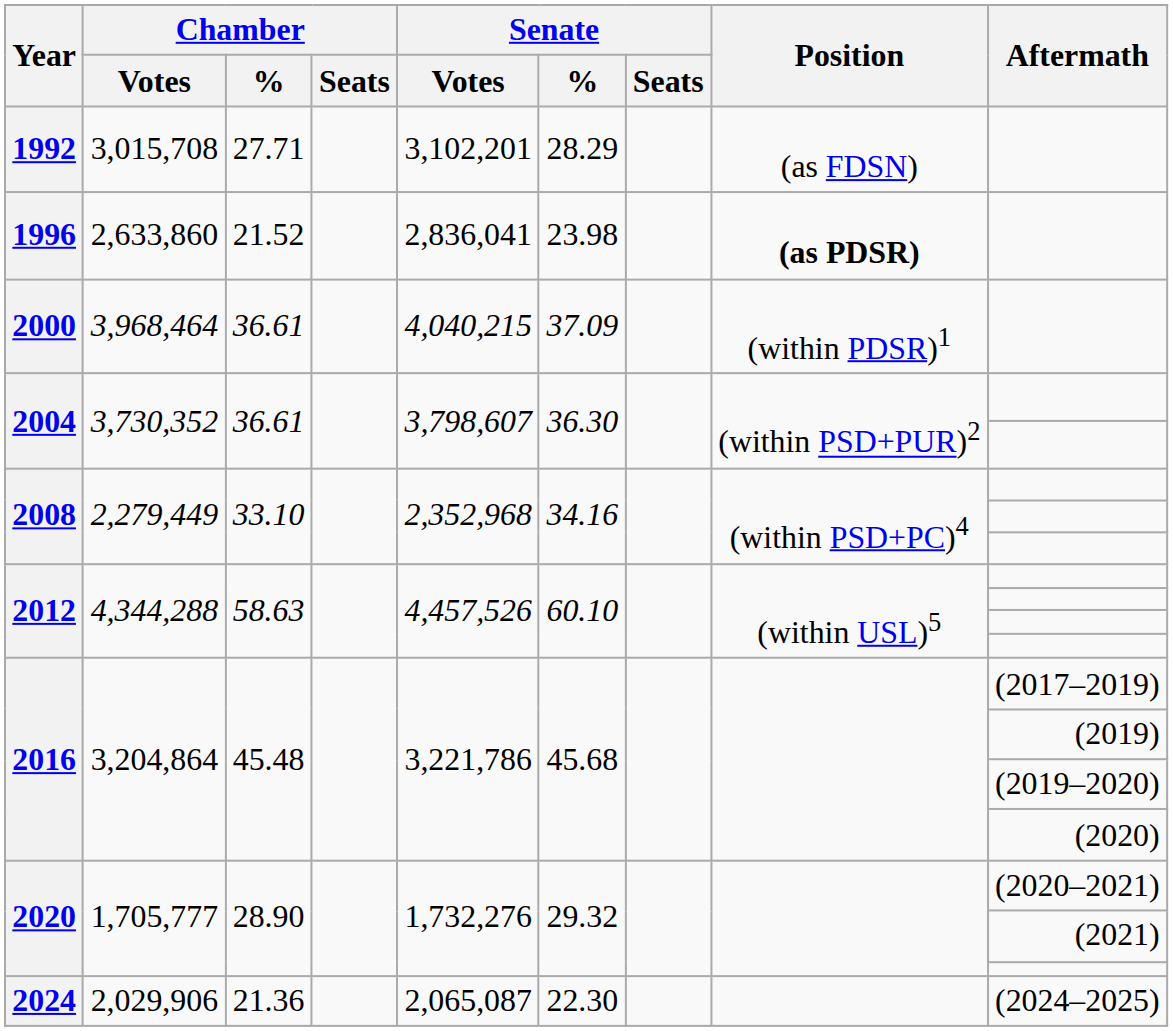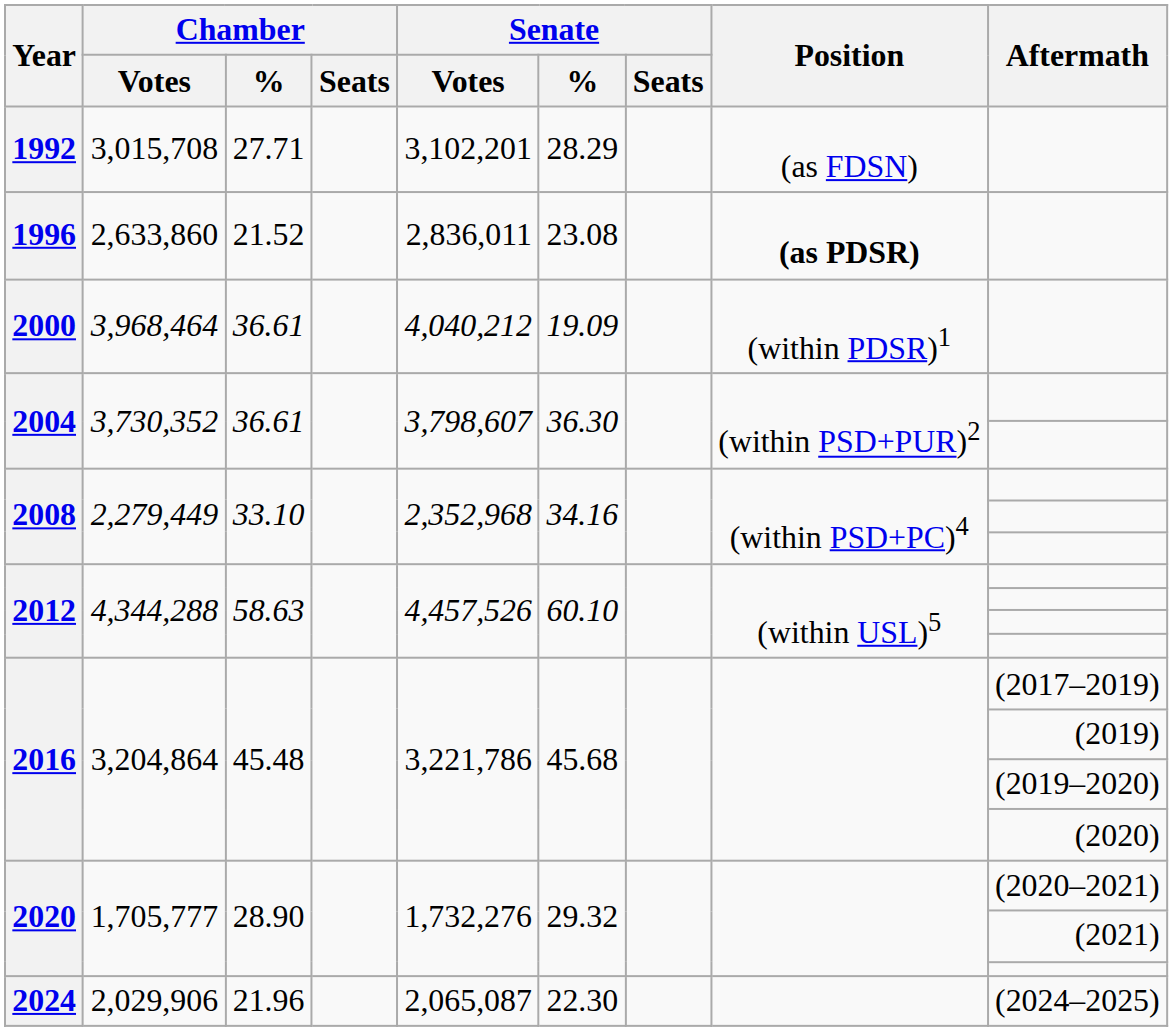 <table class="wikitable" style="text-align: right;">
 <tr>
 <th rowspan="2">Year</th>
 <th colspan="3"><a href='#'>Chamber</a></th>
 <th colspan="3"><a href='#'>Senate</a></th>
 <th rowspan="2">Position</th>
 <th rowspan="2">Aftermath</th>
 </tr>
 <tr>
 <th>Votes</th>
 <th>%</th>
 <th>Seats</th>
 <th>Votes</th>
 <th>%</th>
 <th>Seats</th>
 </tr>
 <tr>
 <th><a href='#'>1992</a></th>
 <td>3,015,708</td>
 <td>27.71</td>
 <td></td>
 <td>3,102,201</td>
 <td>28.29</td>
 <td></td>
 <td style="text-align: center;"><br>(as <a href='#'>FDSN</a>)</td>
 <td></td>
 </tr>
 <tr>
 <th><a href='#'>1996</a></th>
 <td>2,633,860</td>
 <td>21.52</td>
 <td></td>
-<td>2,836,041</td>
-<td>23.98</td>
+<td>2,836,011</td>
+<td>23.08</td>
 <td></td>
 <td style="text-align: center;"><strong><br>(as PDSR)</strong></td>
 <td></td>
 </tr>
 <tr>
 <th><a href='#'>2000</a></th>
 <td><em>3,968,464</em></td>
 <td><em>36.61</em></td>
 <td></td>
-<td><em>4,040,215</em></td>
-<td><em>37.09</em></td>
+<td><em>4,040,212</em></td>
+<td><em>19.09</em></td>
 <td></td>
 <td style="text-align: center;"><br>(within <a href='#'>PDSR</a>)<sup>1</sup></td>
 <td></td>
 </tr>
 <tr>
 <th rowspan=2><a href='#'>2004</a></th>
 <td rowspan=2><em>3,730,352</em></td>
 <td rowspan=2><em>36.61</em></td>
 <td rowspan=2></td>
 <td rowspan=2><em>3,798,607</em></td>
 <td rowspan=2><em>36.30</em></td>
 <td rowspan=2></td>
 <td rowspan=2; style="text-align: center;"><br>(within <a href='#'>PSD+PUR</a>)<sup>2</sup></td>
 <td></td>
 </tr>
 <tr>
 <td></td>
 </tr>
 <tr>
 <th rowspan=3><a href='#'>2008</a></th>
 <td rowspan=3><em>2,279,449</em></td>
 <td rowspan=3><em>33.10</em></td>
 <td rowspan=3></td>
 <td rowspan=3><em>2,352,968</em></td>
 <td rowspan=3><em>34.16</em></td>
 <td rowspan=3></td>
 <td rowspan=3; style="text-align: center;"><br>(within <a href='#'>PSD+PC</a>)<sup>4</sup></td>
 <td></td>
 </tr>
 <tr>
 <td></td>
 </tr>
 <tr>
 <td></td>
 </tr>
 <tr>
 <th rowspan=4><a href='#'>2012</a></th>
 <td rowspan=4><em>4,344,288</em></td>
 <td rowspan=4><em>58.63</em></td>
 <td rowspan=4></td>
 <td rowspan=4><em>4,457,526</em></td>
 <td rowspan=4><em>60.10</em></td>
 <td rowspan=4></td>
 <td rowspan=4; style="text-align: center;"><br>(within <a href='#'>USL</a>)<sup>5</sup></td>
 <td></td>
 </tr>
 <tr>
 <td></td>
 </tr>
 <tr>
 <td></td>
 </tr>
 <tr>
 <td></td>
 </tr>
 <tr>
 <th rowspan=4><a href='#'>2016</a></th>
 <td rowspan=4>3,204,864</td>
 <td rowspan=4>45.48</td>
 <td rowspan=4></td>
 <td rowspan=4>3,221,786</td>
 <td rowspan=4>45.68</td>
 <td rowspan=4></td>
 <td rowspan=4; style="text-align: center;"></td>
 <td> (2017–2019)</td>
 </tr>
 <tr>
 <td> (2019)</td>
 </tr>
 <tr>
 <td> (2019–2020)</td>
 </tr>
 <tr>
 <td> (2020)</td>
 </tr>
 <tr>
 <th rowspan="3"><a href='#'>2020</a></th>
 <td rowspan="3">1,705,777</td>
 <td rowspan="3">28.90</td>
 <td rowspan="3"></td>
 <td rowspan="3">1,732,276</td>
 <td rowspan="3">29.32</td>
 <td rowspan="3"></td>
 <td rowspan=3; style="text-align: center;"></td>
 <td> (2020–2021)</td>
 </tr>
 <tr>
 <td> (2021)</td>
 </tr>
 <tr>
 <td></td>
 </tr>
 <tr>
 <th><a href='#'>2024</a></th>
 <td>2,029,906</td>
-<td>21.36</td>
+<td>21.96</td>
 <td></td>
 <td>2,065,087</td>
 <td>22.30</td>
 <td></td>
 <td rowspan=3; style="text-align: center;"></td>
 <td> (2024–2025)</td>
 </tr>
 </table>
